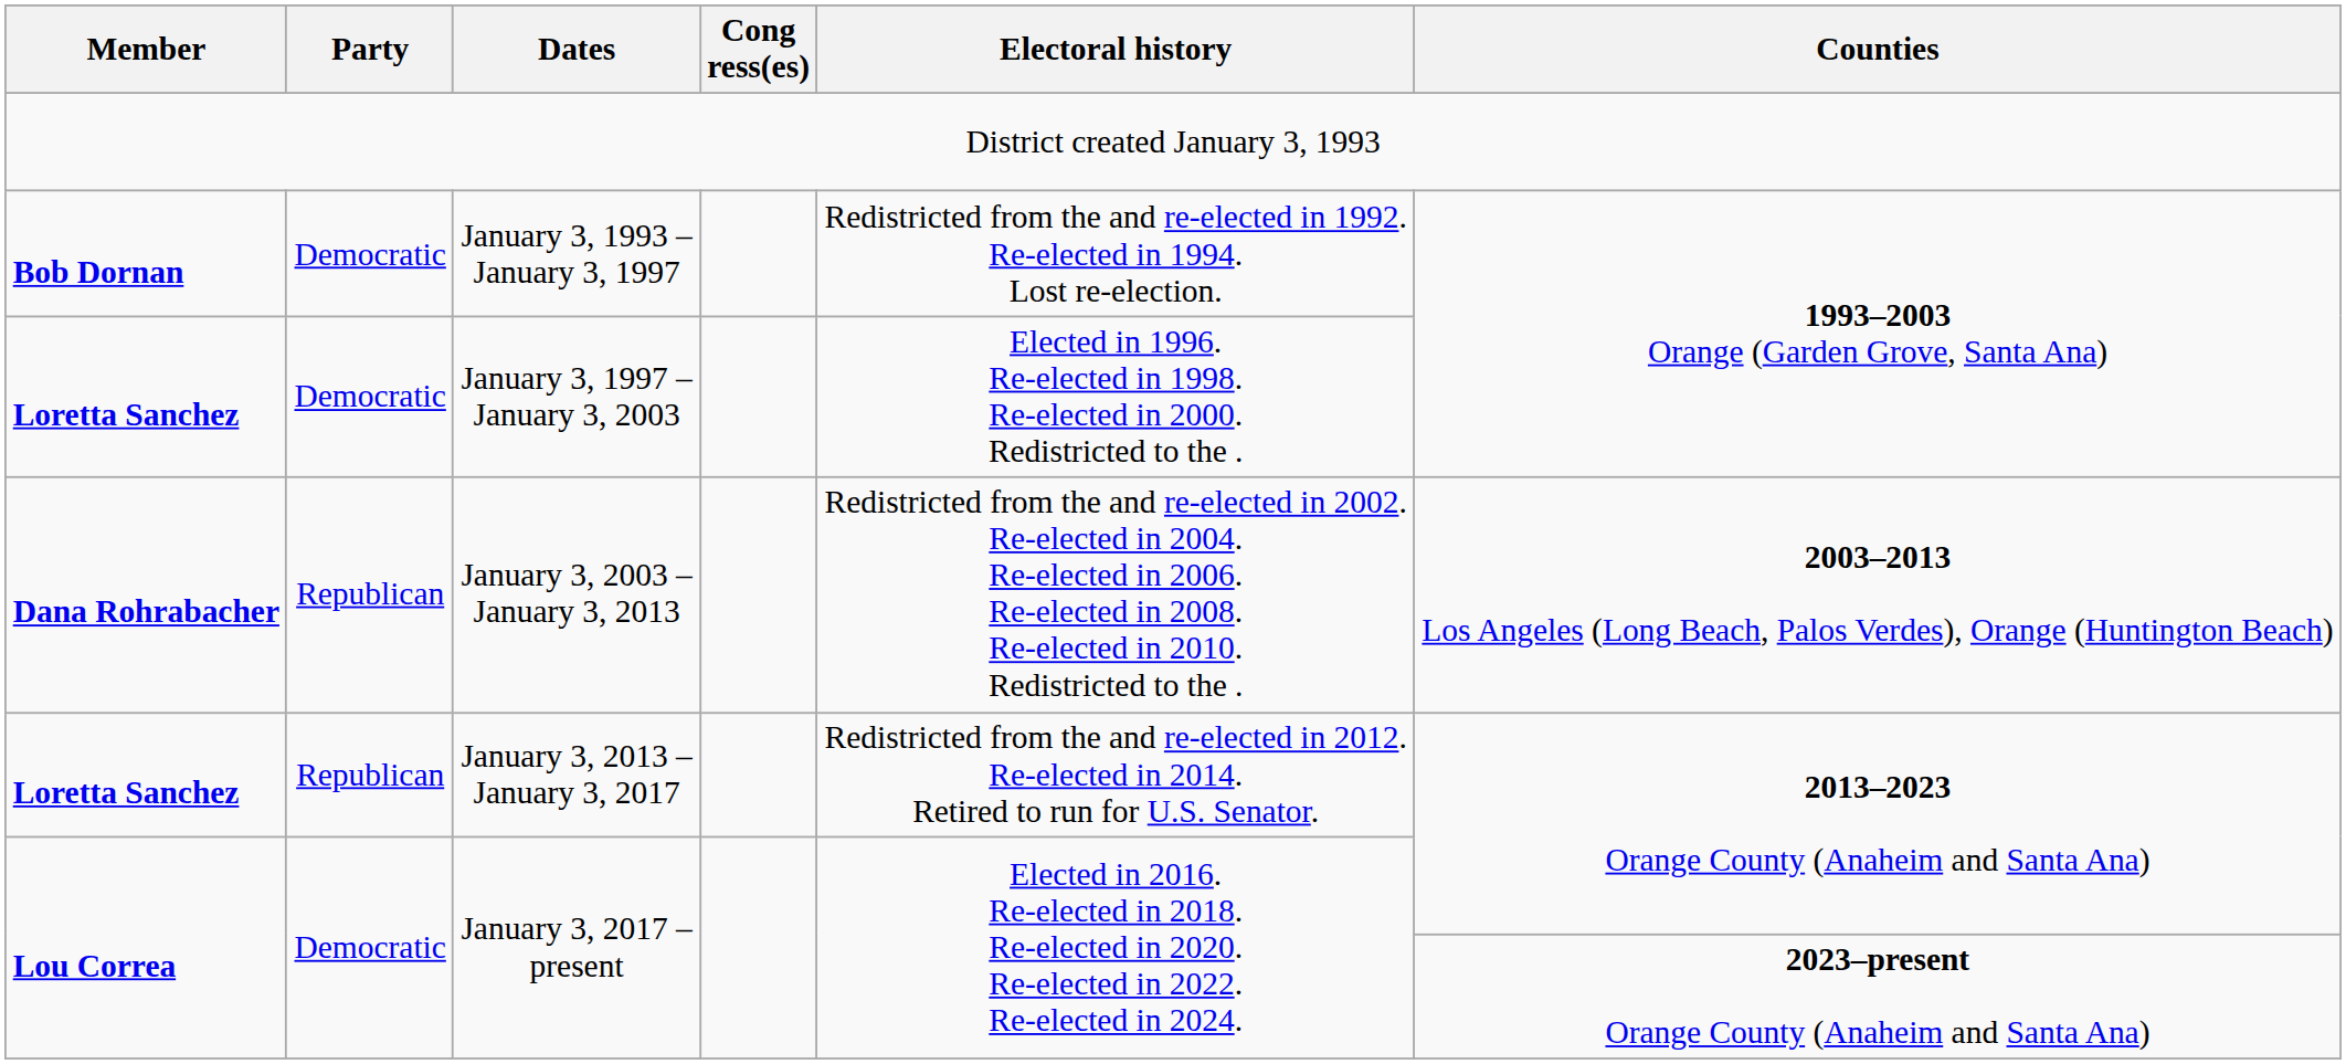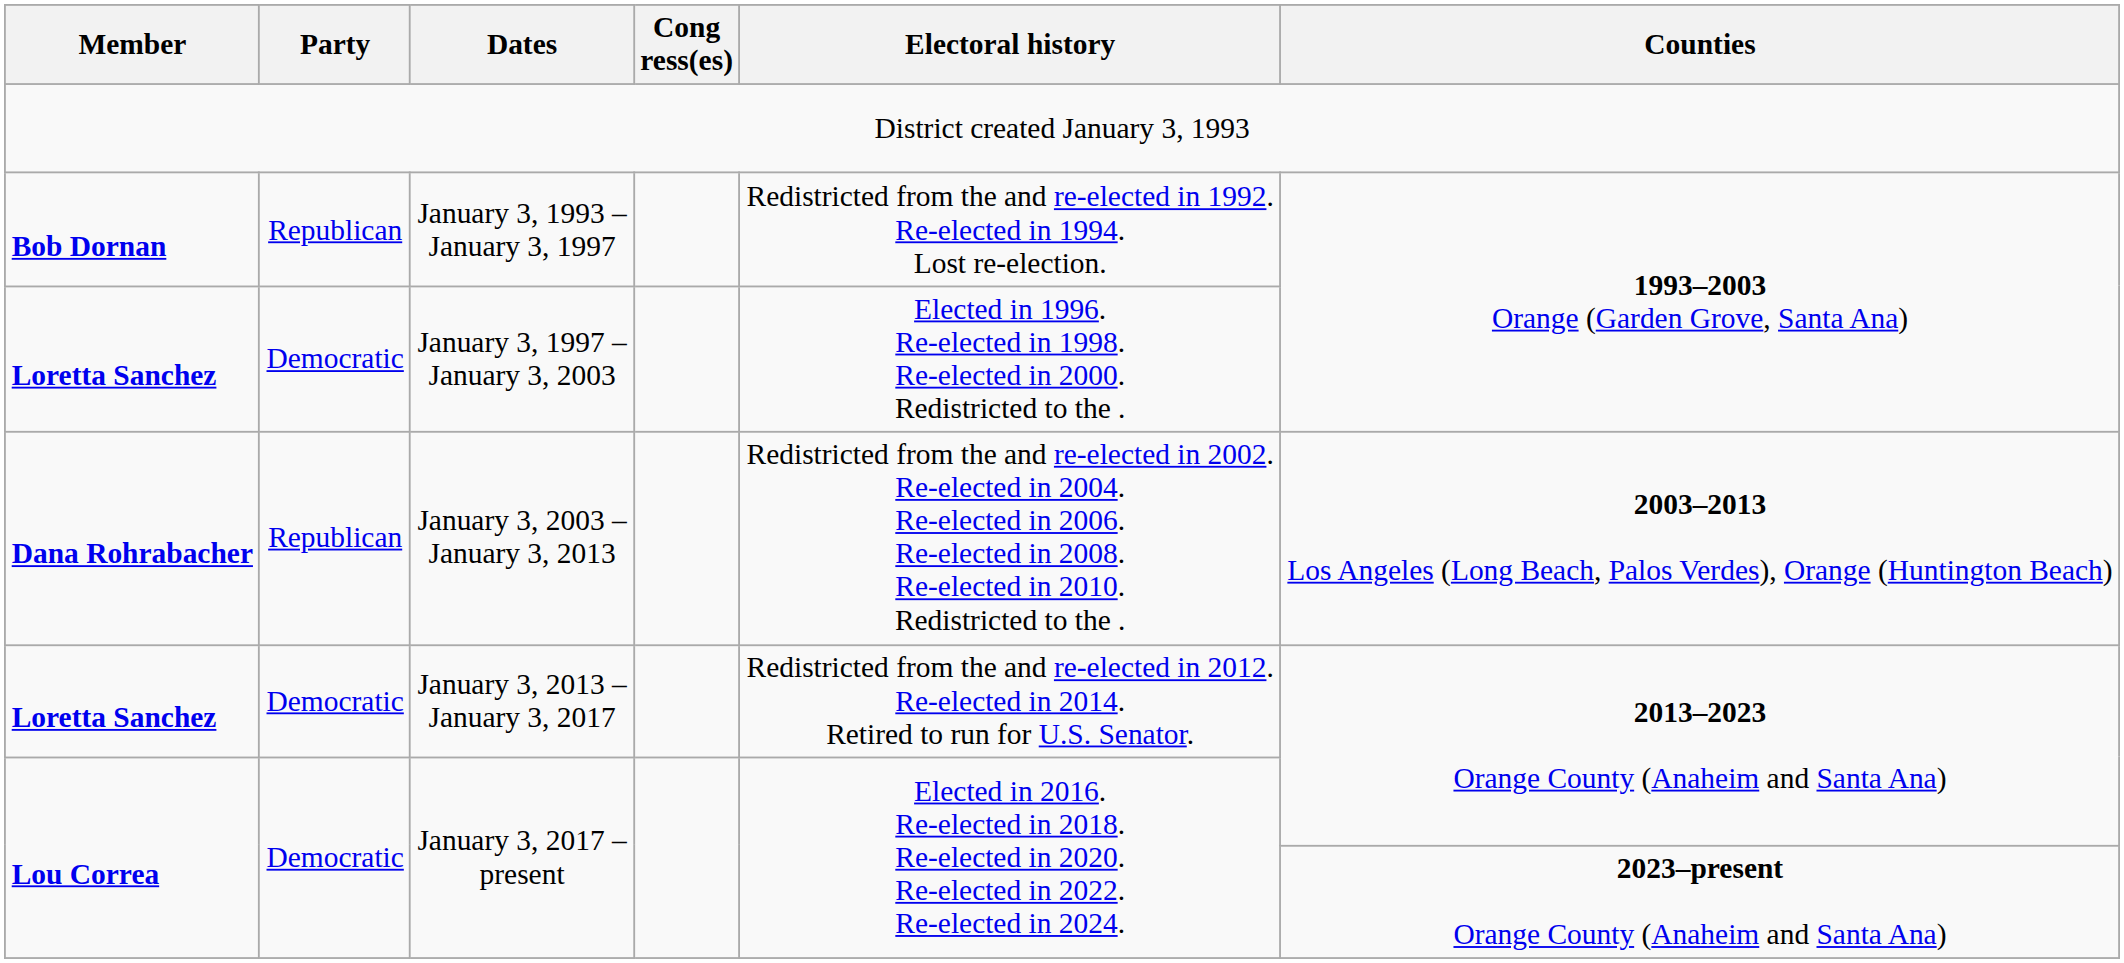 <table class=wikitable style="text-align:center">
 <tr>
 <th>Member</th>
 <th>Party</th>
 <th>Dates</th>
 <th>Cong<br>ress(es)</th>
 <th>Electoral history</th>
 <th>Counties</th>
 </tr>
 <tr style="height:3em">
 <td colspan=6>District created January 3, 1993</td>
 </tr>
 <tr style="height:3em">
 <td align=left><br><strong><a href='#'>Bob Dornan</a></strong><br></td>
-<td><a href='#'>Democratic</a></td>
+<td><a href='#'>Republican</a></td>
 <td nowrap>January 3, 1993 –<br>January 3, 1997</td>
 <td></td>
 <td>Redistricted from the  and <a href='#'>re-elected in 1992</a>.<br><a href='#'>Re-elected in 1994</a>.<br>Lost re-election.</td>
 <td rowspan=2><strong>1993–2003</strong><br><a href='#'>Orange</a> (<a href='#'>Garden Grove</a>, <a href='#'>Santa Ana</a>)</td>
 </tr>
 <tr style="height:3em">
 <td align=left><br><strong><a href='#'>Loretta Sanchez</a></strong><br></td>
 <td><a href='#'>Democratic</a></td>
 <td nowrap>January 3, 1997 –<br>January 3, 2003</td>
 <td></td>
 <td><a href='#'>Elected in 1996</a>.<br><a href='#'>Re-elected in 1998</a>.<br><a href='#'>Re-elected in 2000</a>.<br>Redistricted to the .</td>
 </tr>
 <tr style="height:3em">
 <td align=left><br><strong><a href='#'>Dana Rohrabacher</a></strong><br></td>
 <td><a href='#'>Republican</a></td>
 <td nowrap>January 3, 2003 –<br>January 3, 2013</td>
 <td></td>
 <td>Redistricted from the  and <a href='#'>re-elected in 2002</a>.<br><a href='#'>Re-elected in 2004</a>.<br><a href='#'>Re-elected in 2006</a>.<br><a href='#'>Re-elected in 2008</a>.<br><a href='#'>Re-elected in 2010</a>.<br>Redistricted to the .</td>
 <td><strong>2003–2013</strong><br><br><a href='#'>Los Angeles</a> (<a href='#'>Long Beach</a>, <a href='#'>Palos Verdes</a>), <a href='#'>Orange</a> (<a href='#'>Huntington Beach</a>)</td>
 </tr>
 <tr style="height:3em">
 <td align=left> <br> <strong><a href='#'>Loretta Sanchez</a></strong><br></td>
-<td><a href='#'>Republican</a></td>
+<td><a href='#'>Democratic</a></td>
 <td nowrap>January 3, 2013 –<br>January 3, 2017</td>
 <td></td>
 <td>Redistricted from the  and <a href='#'>re-elected in 2012</a>.<br><a href='#'>Re-elected in 2014</a>.<br>Retired to run for <a href='#'>U.S. Senator</a>.</td>
 <td rowspan=2><strong>2013–2023</strong><br><br><a href='#'>Orange County</a> (<a href='#'>Anaheim</a> and <a href='#'>Santa Ana</a>)</td>
 </tr>
 <tr style="height:3em">
 <td rowspan=2 align=left> <br> <strong><a href='#'>Lou Correa</a></strong><br></td>
 <td rowspan=2 ><a href='#'>Democratic</a></td>
 <td rowspan=2 nowrap>January 3, 2017 –<br>present</td>
 <td rowspan=2></td>
 <td rowspan=2><a href='#'>Elected in 2016</a>.<br><a href='#'>Re-elected in 2018</a>.<br><a href='#'>Re-elected in 2020</a>.<br><a href='#'>Re-elected in 2022</a>.<br><a href='#'>Re-elected in 2024</a>.</td>
 </tr>
 <tr style="height:3em">
 <td><strong>2023–present</strong><br><br><a href='#'>Orange County</a> (<a href='#'>Anaheim</a> and <a href='#'>Santa Ana</a>)</td>
 </tr>
 </table>
